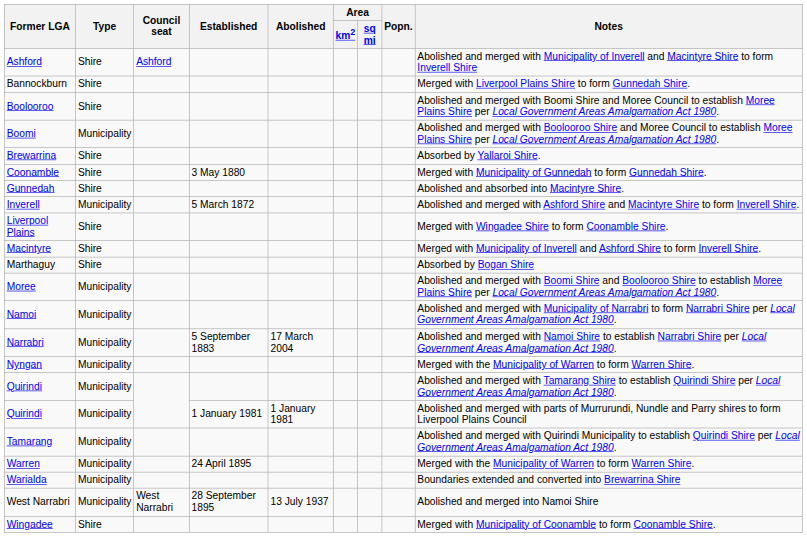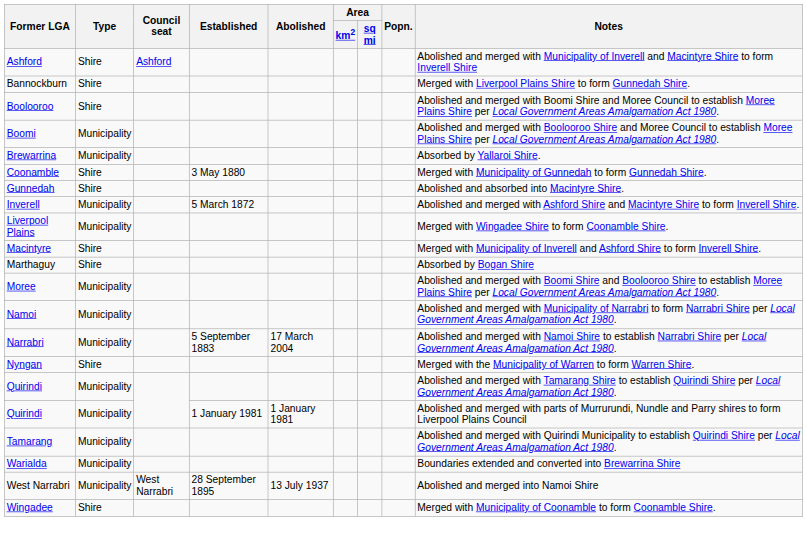 <table class="wikitable sortable">
 <tr>
 <th rowspan="2">Former LGA</th>
 <th rowspan="2">Type</th>
 <th rowspan="2">Council<br>seat</th>
 <th rowspan="2">Established</th>
 <th rowspan="2">Abolished</th>
 <th colspan="2">Area</th>
 <th rowspan="2">Popn.<br></th>
 <th rowspan="2">Notes</th>
 </tr>
 <tr>
 <th><a href='#'>km<sup>2</sup></a></th>
 <th><a href='#'>sq mi</a></th>
 </tr>
 <tr>
 <td><a href='#'>Ashford</a></td>
 <td>Shire</td>
 <td><a href='#'>Ashford</a></td>
 <td></td>
 <td></td>
 <td></td>
 <td></td>
 <td></td>
 <td>Abolished and merged with <a href='#'>Municipality of Inverell</a> and <a href='#'>Macintyre Shire</a> to form <a href='#'>Inverell Shire</a></td>
 </tr>
 <tr>
 <td>Bannockburn</td>
 <td>Shire</td>
 <td></td>
 <td></td>
 <td></td>
 <td></td>
 <td></td>
 <td></td>
 <td>Merged with <a href='#'>Liverpool Plains Shire</a> to form <a href='#'>Gunnedah Shire</a>.</td>
 </tr>
 <tr>
 <td><a href='#'>Boolooroo</a></td>
 <td>Shire</td>
 <td></td>
 <td></td>
 <td></td>
 <td></td>
 <td></td>
 <td></td>
 <td>Abolished and merged with Boomi Shire and Moree Council to establish <a href='#'>Moree Plains Shire</a> per <em><a href='#'>Local Government Areas Amalgamation Act 1980</a></em>.</td>
 </tr>
 <tr>
 <td><a href='#'>Boomi</a></td>
 <td>Municipality</td>
 <td></td>
 <td></td>
 <td></td>
 <td></td>
 <td></td>
 <td></td>
 <td>Abolished and merged with <a href='#'>Boolooroo Shire</a> and Moree Council to establish <a href='#'>Moree Plains Shire</a> per <em><a href='#'>Local Government Areas Amalgamation Act 1980</a></em>.</td>
 </tr>
 <tr>
 <td><a href='#'>Brewarrina</a></td>
-<td>Shire</td>
+<td>Municipality</td>
 <td></td>
 <td></td>
 <td></td>
 <td></td>
 <td></td>
 <td></td>
 <td>Absorbed by <a href='#'>Yallaroi Shire</a>.</td>
 </tr>
 <tr>
 <td><a href='#'>Coonamble</a></td>
 <td>Shire</td>
 <td></td>
 <td>3 May 1880</td>
 <td></td>
 <td></td>
 <td></td>
 <td></td>
 <td>Merged with <a href='#'>Municipality of Gunnedah</a> to form <a href='#'>Gunnedah Shire</a>.</td>
 </tr>
 <tr>
 <td><a href='#'>Gunnedah</a></td>
 <td>Shire</td>
 <td></td>
 <td></td>
 <td></td>
 <td></td>
 <td></td>
 <td></td>
 <td>Abolished and absorbed into <a href='#'>Macintyre Shire</a>.</td>
 </tr>
 <tr>
 <td><a href='#'>Inverell</a></td>
 <td>Municipality</td>
 <td></td>
 <td>5 March 1872</td>
 <td></td>
 <td></td>
 <td></td>
 <td></td>
 <td>Abolished and merged with <a href='#'>Ashford Shire</a> and <a href='#'>Macintyre Shire</a> to form <a href='#'>Inverell Shire</a>.</td>
 </tr>
 <tr>
 <td><a href='#'>Liverpool Plains</a></td>
-<td>Shire</td>
+<td>Municipality</td>
 <td></td>
 <td></td>
 <td></td>
 <td></td>
 <td></td>
 <td></td>
 <td>Merged with <a href='#'>Wingadee Shire</a> to form <a href='#'>Coonamble Shire</a>.</td>
 </tr>
 <tr>
 <td><a href='#'>Macintyre</a></td>
 <td>Shire</td>
 <td></td>
 <td></td>
 <td></td>
 <td></td>
 <td></td>
 <td></td>
 <td>Merged with <a href='#'>Municipality of Inverell</a> and <a href='#'>Ashford Shire</a> to form <a href='#'>Inverell Shire</a>.</td>
 </tr>
 <tr>
 <td>Marthaguy</td>
 <td>Shire</td>
 <td></td>
 <td></td>
 <td></td>
 <td></td>
 <td></td>
 <td></td>
 <td>Absorbed by <a href='#'>Bogan Shire</a></td>
 </tr>
 <tr>
 <td><a href='#'>Moree</a></td>
 <td>Municipality</td>
 <td></td>
 <td></td>
 <td></td>
 <td></td>
 <td></td>
 <td></td>
 <td>Abolished and merged with <a href='#'>Boomi Shire</a> and <a href='#'>Boolooroo Shire</a> to establish <a href='#'>Moree Plains Shire</a> per <em><a href='#'>Local Government Areas Amalgamation Act 1980</a></em>.</td>
 </tr>
 <tr>
 <td><a href='#'>Namoi</a></td>
 <td>Municipality</td>
 <td></td>
 <td></td>
 <td></td>
 <td></td>
 <td></td>
 <td></td>
 <td>Abolished and merged with <a href='#'>Municipality of Narrabri</a> to form <a href='#'>Narrabri Shire</a> per <em><a href='#'>Local Government Areas Amalgamation Act 1980</a></em>.</td>
 </tr>
 <tr>
 <td><a href='#'>Narrabri</a></td>
 <td>Municipality</td>
 <td></td>
 <td>5 September 1883</td>
 <td>17 March 2004</td>
 <td></td>
 <td></td>
 <td></td>
 <td>Abolished and merged with <a href='#'>Namoi Shire</a> to establish <a href='#'>Narrabri Shire</a> per <em><a href='#'>Local Government Areas Amalgamation Act 1980</a></em>.</td>
 </tr>
 <tr>
 <td><a href='#'>Nyngan</a></td>
-<td>Municipality</td>
+<td>Shire</td>
 <td></td>
 <td></td>
 <td></td>
 <td></td>
 <td></td>
 <td></td>
 <td>Merged with the <a href='#'>Municipality of Warren</a> to form <a href='#'>Warren Shire</a>.</td>
 </tr>
 <tr>
 <td><a href='#'>Quirindi</a></td>
 <td>Municipality</td>
 <td rowspan="2"></td>
 <td></td>
 <td></td>
 <td></td>
 <td></td>
 <td></td>
 <td>Abolished and merged with <a href='#'>Tamarang Shire</a> to establish <a href='#'>Quirindi Shire</a> per <em><a href='#'>Local Government Areas Amalgamation Act 1980</a></em>.</td>
 </tr>
 <tr>
 <td><a href='#'>Quirindi</a></td>
 <td>Municipality</td>
 <td>1 January 1981</td>
 <td>1 January 1981</td>
 <td></td>
 <td></td>
 <td></td>
 <td>Abolished and merged with parts of Murrurundi, Nundle and Parry shires to form Liverpool Plains Council</td>
 </tr>
 <tr>
 <td><a href='#'>Tamarang</a></td>
 <td>Municipality</td>
 <td></td>
 <td></td>
 <td></td>
 <td></td>
 <td></td>
 <td></td>
 <td>Abolished and merged with Quirindi Municipality to establish <a href='#'>Quirindi Shire</a> per <em><a href='#'>Local Government Areas Amalgamation Act 1980</a></em>.</td>
 </tr>
 <tr>
-<td><a href='#'>Warren</a></td>
-<td>Municipality</td>
-<td></td>
-<td>24 April 1895</td>
-<td></td>
-<td></td>
-<td></td>
-<td></td>
-<td>Merged with the <a href='#'>Municipality of Warren</a> to form <a href='#'>Warren Shire</a>.</td>
-</tr>
-<tr>
 <td><a href='#'>Warialda</a></td>
 <td>Municipality</td>
 <td></td>
 <td></td>
 <td></td>
 <td></td>
 <td></td>
 <td></td>
 <td>Boundaries extended and converted into <a href='#'>Brewarrina Shire</a></td>
 </tr>
 <tr>
 <td>West Narrabri</td>
 <td>Municipality</td>
 <td>West Narrabri</td>
 <td>28 September 1895</td>
 <td>13 July 1937</td>
 <td></td>
 <td></td>
 <td></td>
 <td>Abolished and merged into Namoi Shire</td>
 </tr>
 <tr>
 <td><a href='#'>Wingadee</a></td>
 <td>Shire</td>
 <td></td>
 <td></td>
 <td></td>
 <td></td>
 <td></td>
 <td></td>
 <td>Merged with <a href='#'>Municipality of Coonamble</a> to form <a href='#'>Coonamble Shire</a>.</td>
 </tr>
 </table>
